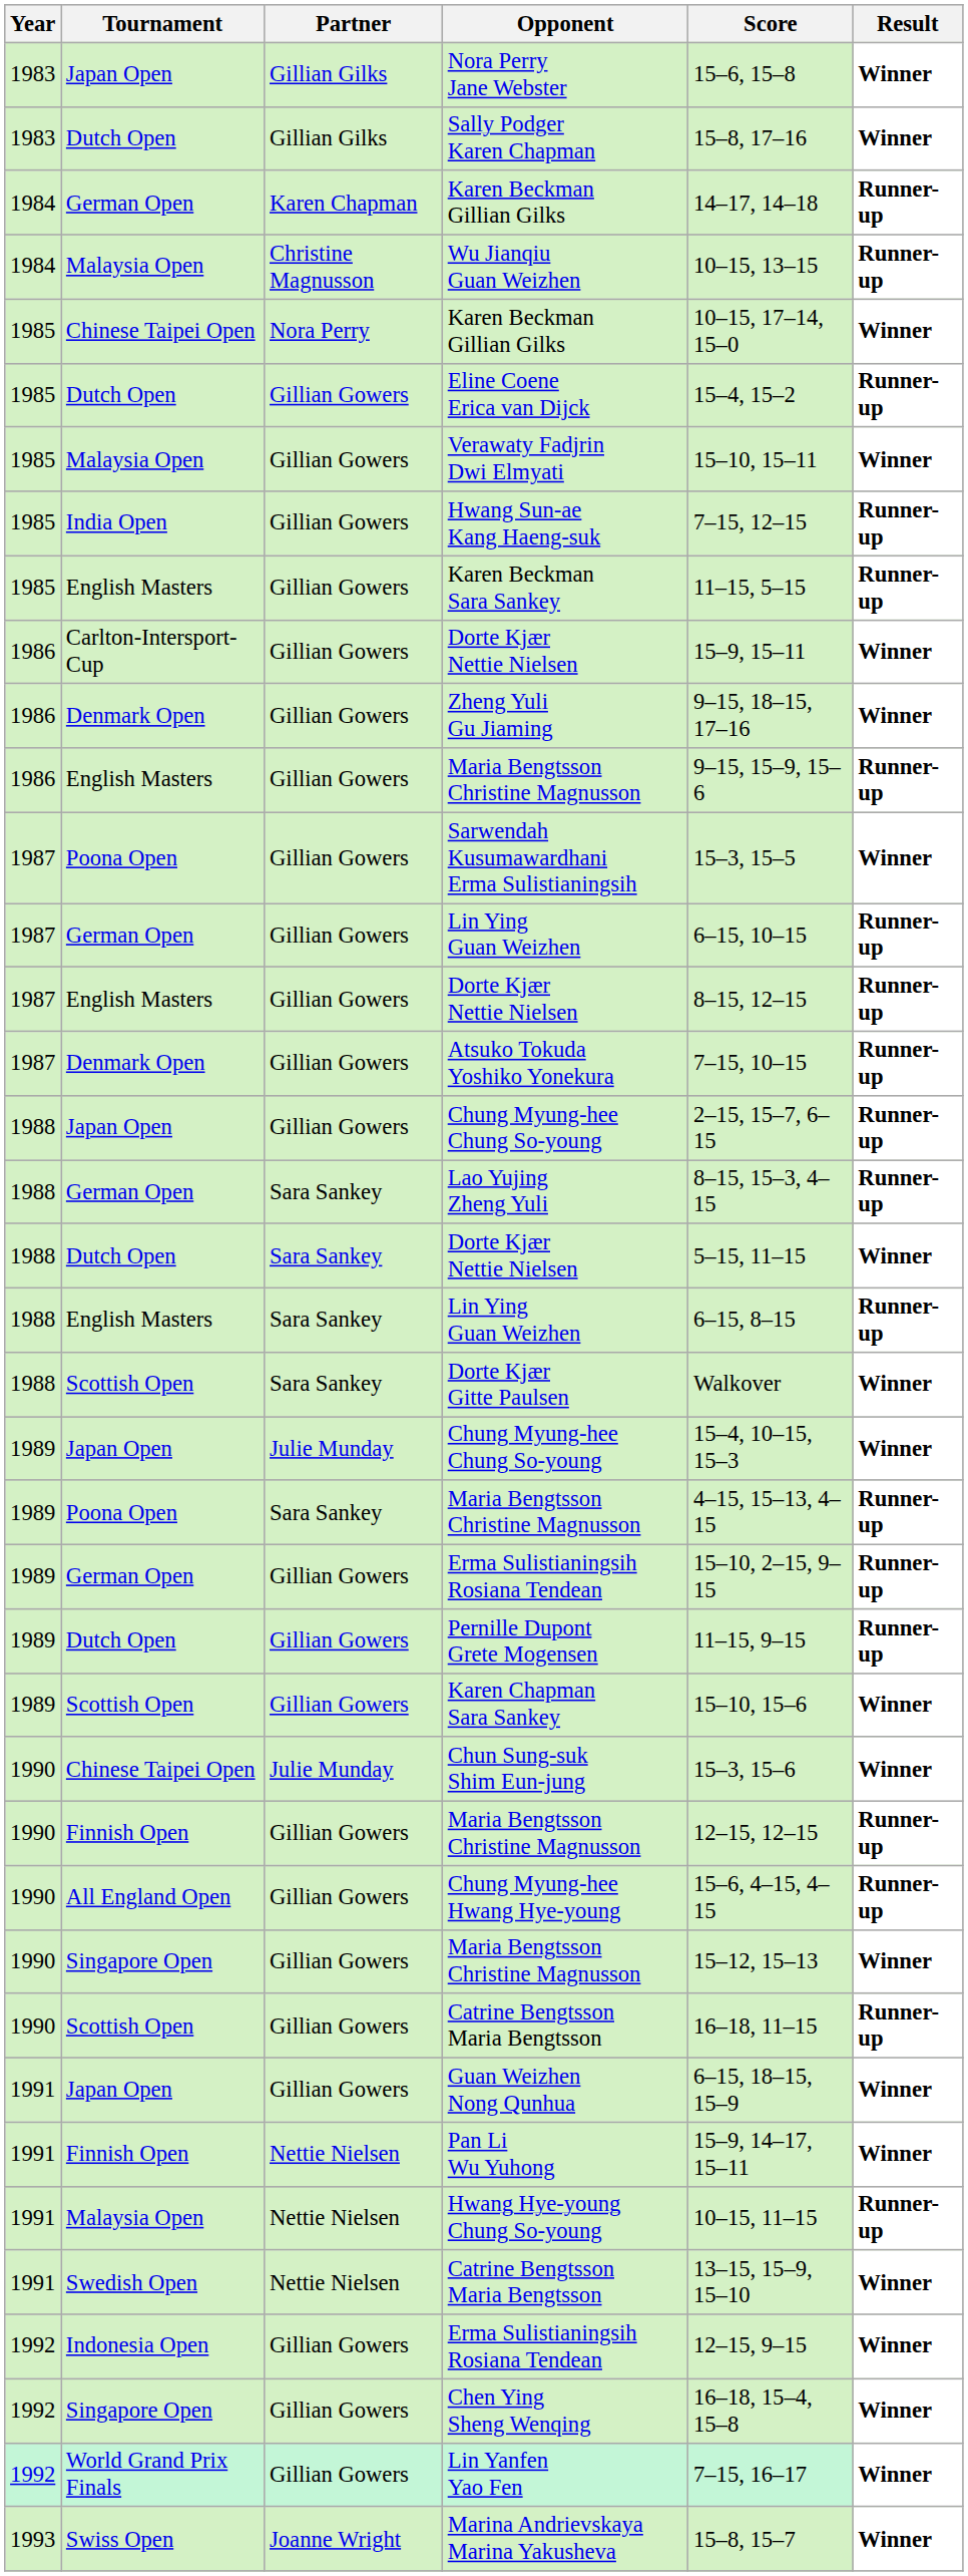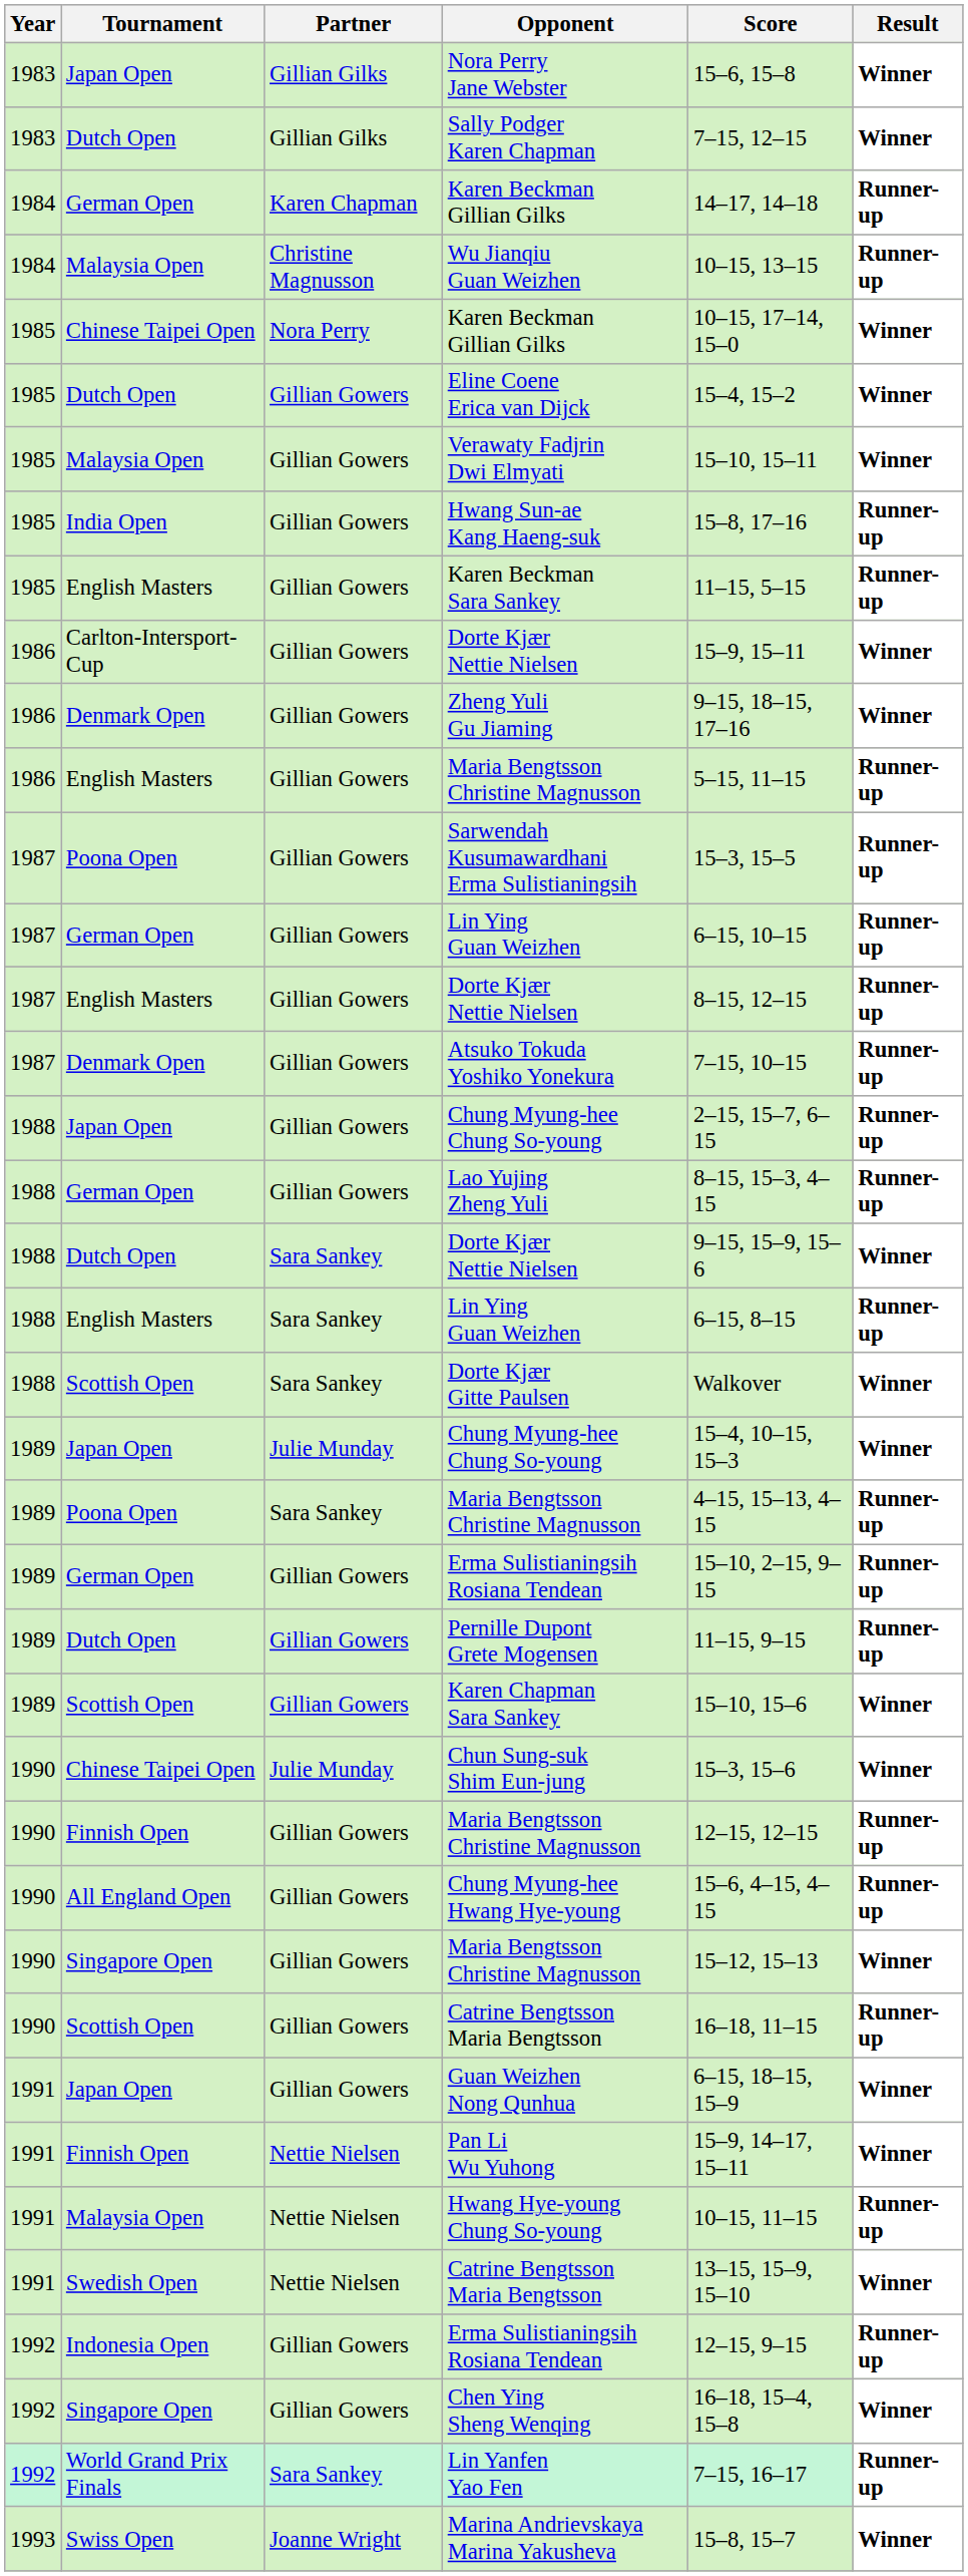 <table class="sortable wikitable" style="font-size: 90%;">
 <tr>
 <th>Year</th>
 <th>Tournament</th>
 <th>Partner</th>
 <th>Opponent</th>
 <th>Score</th>
 <th>Result</th>
 </tr>
 <tr style="background:#D4F1C5">
 <td align="center">1983</td>
 <td align="left"><a href='#'>Japan Open</a></td>
 <td align="left"> <a href='#'>Gillian Gilks</a></td>
 <td align="left"> <a href='#'>Nora Perry</a><br> <a href='#'>Jane Webster</a></td>
 <td align="left">15–6, 15–8</td>
 <td style="text-align:left; background:white"> <strong>Winner</strong></td>
 </tr>
 <tr style="background:#D4F1C5">
 <td align="center">1983</td>
 <td align="left"><a href='#'>Dutch Open</a></td>
 <td align="left"> Gillian Gilks</td>
 <td align="left"> <a href='#'>Sally Podger</a><br> <a href='#'>Karen Chapman</a></td>
-<td align="left">15–8, 17–16</td>
+<td align="left">7–15, 12–15</td>
 <td style="text-align:left; background:white"> <strong>Winner</strong></td>
 </tr>
 <tr style="background:#D4F1C5">
 <td align="center">1984</td>
 <td align="left"><a href='#'>German Open</a></td>
 <td align="left"> <a href='#'>Karen Chapman</a></td>
 <td align="left"> <a href='#'>Karen Beckman</a><br> Gillian Gilks</td>
 <td align="left">14–17, 14–18</td>
 <td style="text-align:left; background:white"> <strong>Runner-up</strong></td>
 </tr>
 <tr style="background:#D4F1C5">
 <td align="center">1984</td>
 <td align="left"><a href='#'>Malaysia Open</a></td>
 <td align="left"> <a href='#'>Christine Magnusson</a></td>
 <td align="left"> <a href='#'>Wu Jianqiu</a><br> <a href='#'>Guan Weizhen</a></td>
 <td align="left">10–15, 13–15</td>
 <td style="text-align:left; background:white"> <strong>Runner-up</strong></td>
 </tr>
 <tr style="background:#D4F1C5">
 <td align="center">1985</td>
 <td align="left"><a href='#'>Chinese Taipei Open</a></td>
 <td align="left"> <a href='#'>Nora Perry</a></td>
 <td align="left"> Karen Beckman<br> Gillian Gilks</td>
 <td align="left">10–15, 17–14, 15–0</td>
 <td style="text-align:left; background:white"> <strong>Winner</strong></td>
 </tr>
 <tr style="background:#D4F1C5">
 <td align="center">1985</td>
 <td align="left"><a href='#'>Dutch Open</a></td>
 <td align="left"> <a href='#'>Gillian Gowers</a></td>
 <td align="left"> <a href='#'>Eline Coene</a><br> <a href='#'>Erica van Dijck</a></td>
 <td align="left">15–4, 15–2</td>
-<td style="text-align:left; background:white"> <strong>Runner-up</strong></td>
+<td style="text-align:left; background:white"> <strong>Winner</strong></td>
 </tr>
 <tr style="background:#D4F1C5">
 <td align="center">1985</td>
 <td align="left"><a href='#'>Malaysia Open</a></td>
 <td align="left"> Gillian Gowers</td>
 <td align="left"> <a href='#'>Verawaty Fadjrin</a><br> <a href='#'>Dwi Elmyati</a></td>
 <td align="left">15–10, 15–11</td>
 <td style="text-align:left; background:white"> <strong>Winner</strong></td>
 </tr>
 <tr style="background:#D4F1C5">
 <td align="center">1985</td>
 <td align="left"><a href='#'>India Open</a></td>
 <td align="left"> Gillian Gowers</td>
 <td align="left"> <a href='#'>Hwang Sun-ae</a><br> <a href='#'>Kang Haeng-suk</a></td>
-<td align="left">7–15, 12–15</td>
+<td align="left">15–8, 17–16</td>
 <td style="text-align:left; background:white"> <strong>Runner-up</strong></td>
 </tr>
 <tr style="background:#D4F1C5">
 <td align="center">1985</td>
 <td align="left">English Masters</td>
 <td align="left"> Gillian Gowers</td>
 <td align="left"> Karen Beckman<br> <a href='#'>Sara Sankey</a></td>
 <td align="left">11–15, 5–15</td>
 <td style="text-align:left; background:white"> <strong>Runner-up</strong></td>
 </tr>
 <tr style="background:#D4F1C5">
 <td align="center">1986</td>
 <td align="left">Carlton-Intersport-Cup</td>
 <td align="left"> Gillian Gowers</td>
 <td align="left"> <a href='#'>Dorte Kjær</a><br> <a href='#'>Nettie Nielsen</a></td>
 <td align="left">15–9, 15–11</td>
 <td style="text-align:left; background:white"> <strong>Winner</strong></td>
 </tr>
 <tr style="background:#D4F1C5">
 <td align="center">1986</td>
 <td align="left"><a href='#'>Denmark Open</a></td>
 <td align="left"> Gillian Gowers</td>
 <td align="left"> <a href='#'>Zheng Yuli</a><br> <a href='#'>Gu Jiaming</a></td>
 <td align="left">9–15, 18–15, 17–16</td>
 <td style="text-align:left; background:white"> <strong>Winner</strong></td>
 </tr>
 <tr style="background:#D4F1C5">
 <td align="center">1986</td>
 <td align="left">English Masters</td>
 <td align="left"> Gillian Gowers</td>
 <td align="left"> <a href='#'>Maria Bengtsson</a><br> <a href='#'>Christine Magnusson</a></td>
-<td align="left">9–15, 15–9, 15–6</td>
+<td align="left">5–15, 11–15</td>
 <td style="text-align:left; background:white"> <strong>Runner-up</strong></td>
 </tr>
 <tr style="background:#D4F1C5">
 <td align="center">1987</td>
 <td align="left"><a href='#'>Poona Open</a></td>
 <td align="left"> Gillian Gowers</td>
 <td align="left"> <a href='#'>Sarwendah Kusumawardhani</a><br> <a href='#'>Erma Sulistianingsih</a></td>
 <td align="left">15–3, 15–5</td>
-<td style="text-align:left; background:white"> <strong>Winner</strong></td>
+<td style="text-align:left; background:white"> <strong>Runner-up</strong></td>
 </tr>
 <tr style="background:#D4F1C5">
 <td align="center">1987</td>
 <td align="left"><a href='#'>German Open</a></td>
 <td align="left"> Gillian Gowers</td>
 <td align="left"> <a href='#'>Lin Ying</a><br> <a href='#'>Guan Weizhen</a></td>
 <td align="left">6–15, 10–15</td>
 <td style="text-align:left; background:white"> <strong>Runner-up</strong></td>
 </tr>
 <tr style="background:#D4F1C5">
 <td align="center">1987</td>
 <td align="left">English Masters</td>
 <td align="left"> Gillian Gowers</td>
 <td align="left"> <a href='#'>Dorte Kjær</a><br> <a href='#'>Nettie Nielsen</a></td>
 <td align="left">8–15, 12–15</td>
 <td style="text-align:left; background:white"> <strong>Runner-up</strong></td>
 </tr>
 <tr style="background:#D4F1C5">
 <td align="center">1987</td>
 <td align="left"><a href='#'>Denmark Open</a></td>
 <td align="left"> Gillian Gowers</td>
 <td align="left"> <a href='#'>Atsuko Tokuda</a><br> <a href='#'>Yoshiko Yonekura</a></td>
 <td align="left">7–15, 10–15</td>
 <td style="text-align:left; background:white"> <strong>Runner-up</strong></td>
 </tr>
 <tr style="background:#D4F1C5">
 <td align="center">1988</td>
 <td align="left"><a href='#'>Japan Open</a></td>
 <td align="left"> Gillian Gowers</td>
 <td align="left"> <a href='#'>Chung Myung-hee</a><br> <a href='#'>Chung So-young</a></td>
 <td align="left">2–15, 15–7, 6–15</td>
 <td style="text-align:left; background:white"> <strong>Runner-up</strong></td>
 </tr>
 <tr style="background:#D4F1C5">
 <td align="center">1988</td>
 <td align="left"><a href='#'>German Open</a></td>
-<td align="left"> Sara Sankey</td>
+<td align="left"> Gillian Gowers</td>
 <td align="left"> <a href='#'>Lao Yujing</a><br> <a href='#'>Zheng Yuli</a></td>
 <td align="left">8–15, 15–3, 4–15</td>
 <td style="text-align:left; background:white"> <strong>Runner-up</strong></td>
 </tr>
 <tr style="background:#D4F1C5">
 <td align="center">1988</td>
 <td align="left"><a href='#'>Dutch Open</a></td>
 <td align="left"> <a href='#'>Sara Sankey</a></td>
 <td align="left"> <a href='#'>Dorte Kjær</a><br> <a href='#'>Nettie Nielsen</a></td>
-<td align="left">5–15, 11–15</td>
+<td align="left">9–15, 15–9, 15–6</td>
 <td style="text-align:left; background:white"> <strong>Winner</strong></td>
 </tr>
 <tr style="background:#D4F1C5">
 <td align="center">1988</td>
 <td align="left">English Masters</td>
 <td align="left"> Sara Sankey</td>
 <td align="left"> <a href='#'>Lin Ying</a><br> <a href='#'>Guan Weizhen</a></td>
 <td align="left">6–15, 8–15</td>
 <td style="text-align:left; background:white"> <strong>Runner-up</strong></td>
 </tr>
 <tr style="background:#D4F1C5">
 <td align="center">1988</td>
 <td align="left"><a href='#'>Scottish Open</a></td>
 <td align="left"> Sara Sankey</td>
 <td align="left"> <a href='#'>Dorte Kjær</a><br> <a href='#'>Gitte Paulsen</a></td>
 <td align="left">Walkover</td>
 <td style="text-align:left; background:white"> <strong>Winner</strong></td>
 </tr>
 <tr style="background:#D4F1C5">
 <td align="center">1989</td>
 <td align="left"><a href='#'>Japan Open</a></td>
 <td align="left"> <a href='#'>Julie Munday</a></td>
 <td align="left"> <a href='#'>Chung Myung-hee</a><br> <a href='#'>Chung So-young</a></td>
 <td align="left">15–4, 10–15, 15–3</td>
 <td style="text-align:left; background:white"> <strong>Winner</strong></td>
 </tr>
 <tr style="background:#D4F1C5">
 <td align="center">1989</td>
 <td align="left"><a href='#'>Poona Open</a></td>
 <td align="left"> Sara Sankey</td>
 <td align="left"> <a href='#'>Maria Bengtsson</a><br> <a href='#'>Christine Magnusson</a></td>
 <td align="left">4–15, 15–13, 4–15</td>
 <td style="text-align:left; background:white"> <strong>Runner-up</strong></td>
 </tr>
 <tr style="background:#D4F1C5">
 <td align="center">1989</td>
 <td align="left"><a href='#'>German Open</a></td>
 <td align="left"> Gillian Gowers</td>
 <td align="left"> <a href='#'>Erma Sulistianingsih</a><br> <a href='#'>Rosiana Tendean</a></td>
 <td align="left">15–10, 2–15, 9–15</td>
 <td style="text-align:left; background:white"> <strong>Runner-up</strong></td>
 </tr>
 <tr style="background:#D4F1C5">
 <td align="center">1989</td>
 <td align="left"><a href='#'>Dutch Open</a></td>
 <td align="left"> <a href='#'>Gillian Gowers</a></td>
 <td align="left"> <a href='#'>Pernille Dupont</a><br> <a href='#'>Grete Mogensen</a></td>
 <td align="left">11–15, 9–15</td>
 <td style="text-align:left; background:white"> <strong>Runner-up</strong></td>
 </tr>
 <tr style="background:#D4F1C5">
 <td align="center">1989</td>
 <td align="left"><a href='#'>Scottish Open</a></td>
 <td align="left"> <a href='#'>Gillian Gowers</a></td>
 <td align="left"> <a href='#'>Karen Chapman</a><br> <a href='#'>Sara Sankey</a></td>
 <td align="left">15–10, 15–6</td>
 <td style="text-align:left; background:white"> <strong>Winner</strong></td>
 </tr>
 <tr style="background:#D4F1C5">
 <td align="center">1990</td>
 <td align="left"><a href='#'>Chinese Taipei Open</a></td>
 <td align="left"> <a href='#'>Julie Munday</a></td>
 <td align="left"> <a href='#'>Chun Sung-suk</a><br> <a href='#'>Shim Eun-jung</a></td>
 <td align="left">15–3, 15–6</td>
 <td style="text-align:left; background:white"> <strong>Winner</strong></td>
 </tr>
 <tr style="background:#D4F1C5">
 <td align="center">1990</td>
 <td align="left"><a href='#'>Finnish Open</a></td>
 <td align="left"> Gillian Gowers</td>
 <td align="left"> <a href='#'>Maria Bengtsson</a><br> <a href='#'>Christine Magnusson</a></td>
 <td align="left">12–15, 12–15</td>
 <td style="text-align:left; background:white"> <strong>Runner-up</strong></td>
 </tr>
 <tr style="background:#D4F1C5">
 <td align="center">1990</td>
 <td align="left"><a href='#'>All England Open</a></td>
 <td align="left"> Gillian Gowers</td>
 <td align="left"> <a href='#'>Chung Myung-hee</a><br> <a href='#'>Hwang Hye-young</a></td>
 <td align="left">15–6, 4–15, 4–15</td>
 <td style="text-align:left; background:white"> <strong>Runner-up</strong></td>
 </tr>
 <tr style="background:#D4F1C5">
 <td align="center">1990</td>
 <td align="left"><a href='#'>Singapore Open</a></td>
 <td align="left"> Gillian Gowers</td>
 <td align="left"> <a href='#'>Maria Bengtsson</a><br> <a href='#'>Christine Magnusson</a></td>
 <td align="left">15–12, 15–13</td>
 <td style="text-align:left; background:white"> <strong>Winner</strong></td>
 </tr>
 <tr style="background:#D4F1C5">
 <td align="center">1990</td>
 <td align="left"><a href='#'>Scottish Open</a></td>
 <td align="left"> Gillian Gowers</td>
 <td align="left"> <a href='#'>Catrine Bengtsson</a><br> Maria Bengtsson</td>
 <td align="left">16–18, 11–15</td>
 <td style="text-align:left; background:white"> <strong>Runner-up</strong></td>
 </tr>
 <tr style="background:#D4F1C5">
 <td align="center">1991</td>
 <td align="left"><a href='#'>Japan Open</a></td>
 <td align="left"> Gillian Gowers</td>
 <td align="left"> <a href='#'>Guan Weizhen</a><br> <a href='#'>Nong Qunhua</a></td>
 <td align="left">6–15, 18–15, 15–9</td>
 <td style="text-align:left; background:white"> <strong>Winner</strong></td>
 </tr>
 <tr style="background:#D4F1C5">
 <td align="center">1991</td>
 <td align="left"><a href='#'>Finnish Open</a></td>
 <td align="left"> <a href='#'>Nettie Nielsen</a></td>
 <td align="left"> <a href='#'>Pan Li</a><br> <a href='#'>Wu Yuhong</a></td>
 <td align="left">15–9, 14–17, 15–11</td>
 <td style="text-align:left; background:white"> <strong>Winner</strong></td>
 </tr>
 <tr style="background:#D4F1C5">
 <td align="center">1991</td>
 <td align="left"><a href='#'>Malaysia Open</a></td>
 <td align="left"> Nettie Nielsen</td>
 <td align="left"> <a href='#'>Hwang Hye-young</a><br> <a href='#'>Chung So-young</a></td>
 <td align="left">10–15, 11–15</td>
 <td style="text-align:left; background:white"> <strong>Runner-up</strong></td>
 </tr>
 <tr style="background:#D4F1C5">
 <td align="center">1991</td>
 <td align="left"><a href='#'>Swedish Open</a></td>
 <td align="left"> Nettie Nielsen</td>
 <td align="left"> <a href='#'>Catrine Bengtsson</a><br> <a href='#'>Maria Bengtsson</a></td>
 <td align="left">13–15, 15–9, 15–10</td>
 <td style="text-align:left; background:white"> <strong>Winner</strong></td>
 </tr>
 <tr style="background:#D4F1C5">
 <td align="center">1992</td>
 <td align="left"><a href='#'>Indonesia Open</a></td>
 <td align="left"> Gillian Gowers</td>
 <td align="left"> <a href='#'>Erma Sulistianingsih</a><br> <a href='#'>Rosiana Tendean</a></td>
 <td align="left">12–15, 9–15</td>
-<td style="text-align:left; background:white"> <strong>Winner</strong></td>
+<td style="text-align:left; background:white"> <strong>Runner-up</strong></td>
 </tr>
 <tr style="background:#D4F1C5">
 <td align="center">1992</td>
 <td align="left"><a href='#'>Singapore Open</a></td>
 <td align="left"> Gillian Gowers</td>
 <td align="left"> <a href='#'>Chen Ying</a><br> <a href='#'>Sheng Wenqing</a></td>
 <td align="left">16–18, 15–4, 15–8</td>
 <td style="text-align:left; background:white"> <strong>Winner</strong></td>
 </tr>
 <tr style="background:#C3F6D7">
 <td align="center"><a href='#'>1992</a></td>
 <td align="left"><a href='#'>World Grand Prix Finals</a></td>
-<td align="left"> Gillian Gowers</td>
+<td align="left"> <a href='#'>Sara Sankey</a></td>
 <td align="left"> <a href='#'>Lin Yanfen</a><br> <a href='#'>Yao Fen</a></td>
 <td align="left">7–15, 16–17</td>
-<td style="text-align:left; background:white"> <strong>Winner</strong></td>
+<td style="text-align:left; background:white"> <strong>Runner-up</strong></td>
 </tr>
 <tr style="background:#D4F1C5">
 <td align="center">1993</td>
 <td align="left"><a href='#'>Swiss Open</a></td>
 <td align="left"> <a href='#'>Joanne Wright</a></td>
 <td align="left"> <a href='#'>Marina Andrievskaya</a><br> <a href='#'>Marina Yakusheva</a></td>
 <td align="left">15–8, 15–7</td>
 <td style="text-align:left; background:white"> <strong>Winner</strong></td>
 </tr>
 </table>
